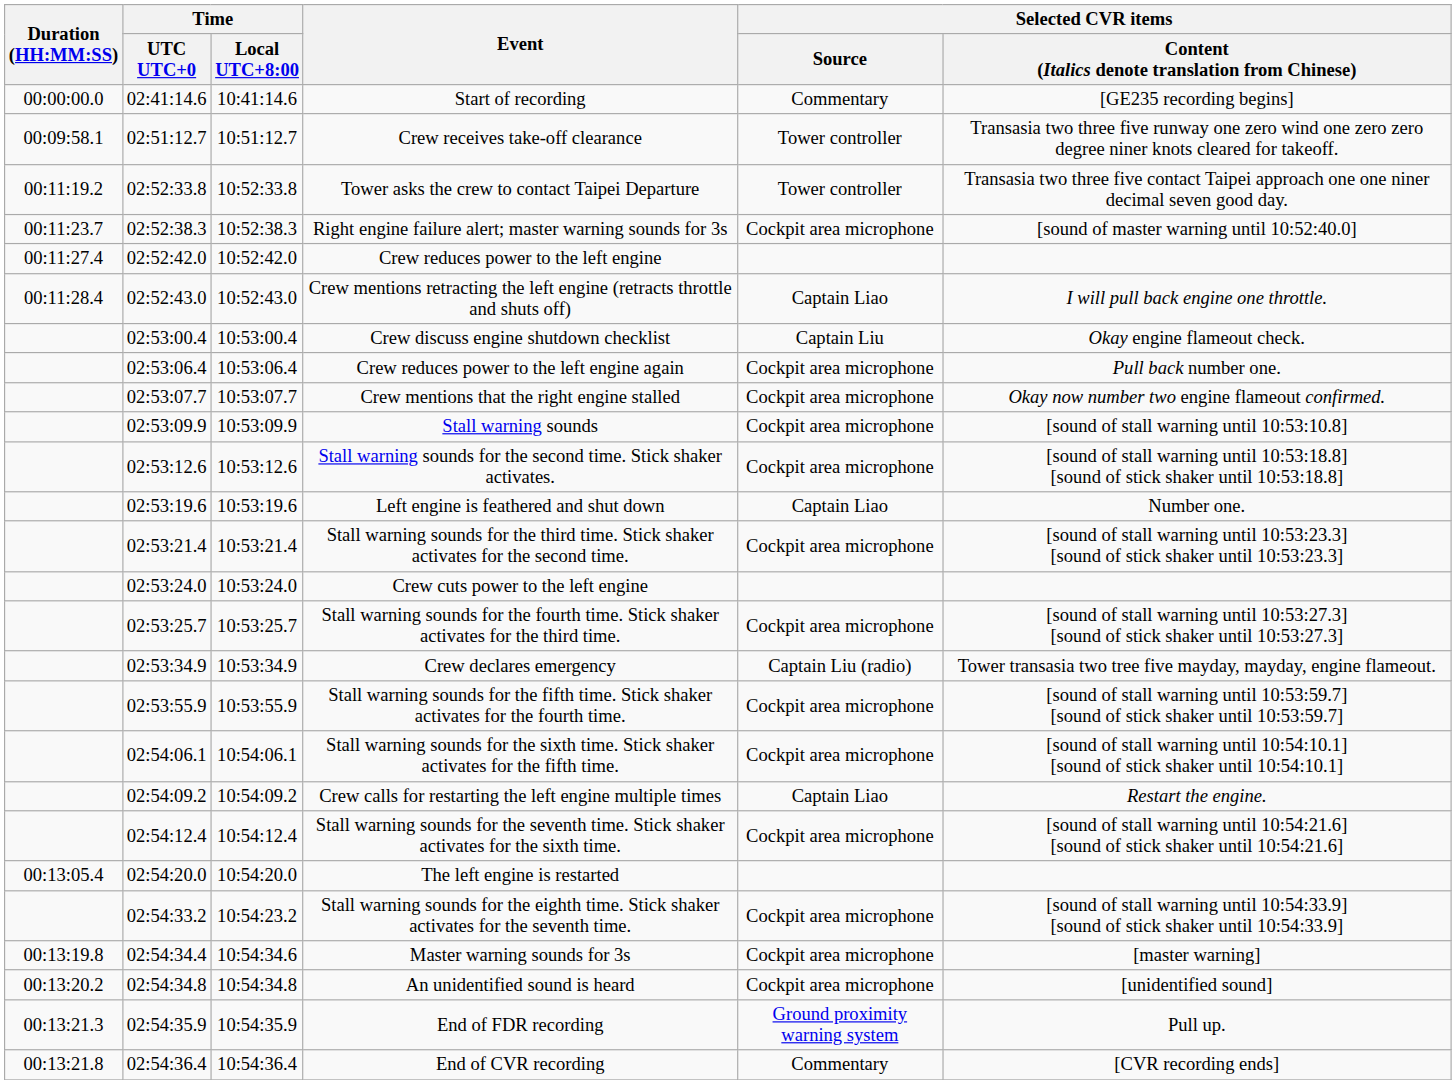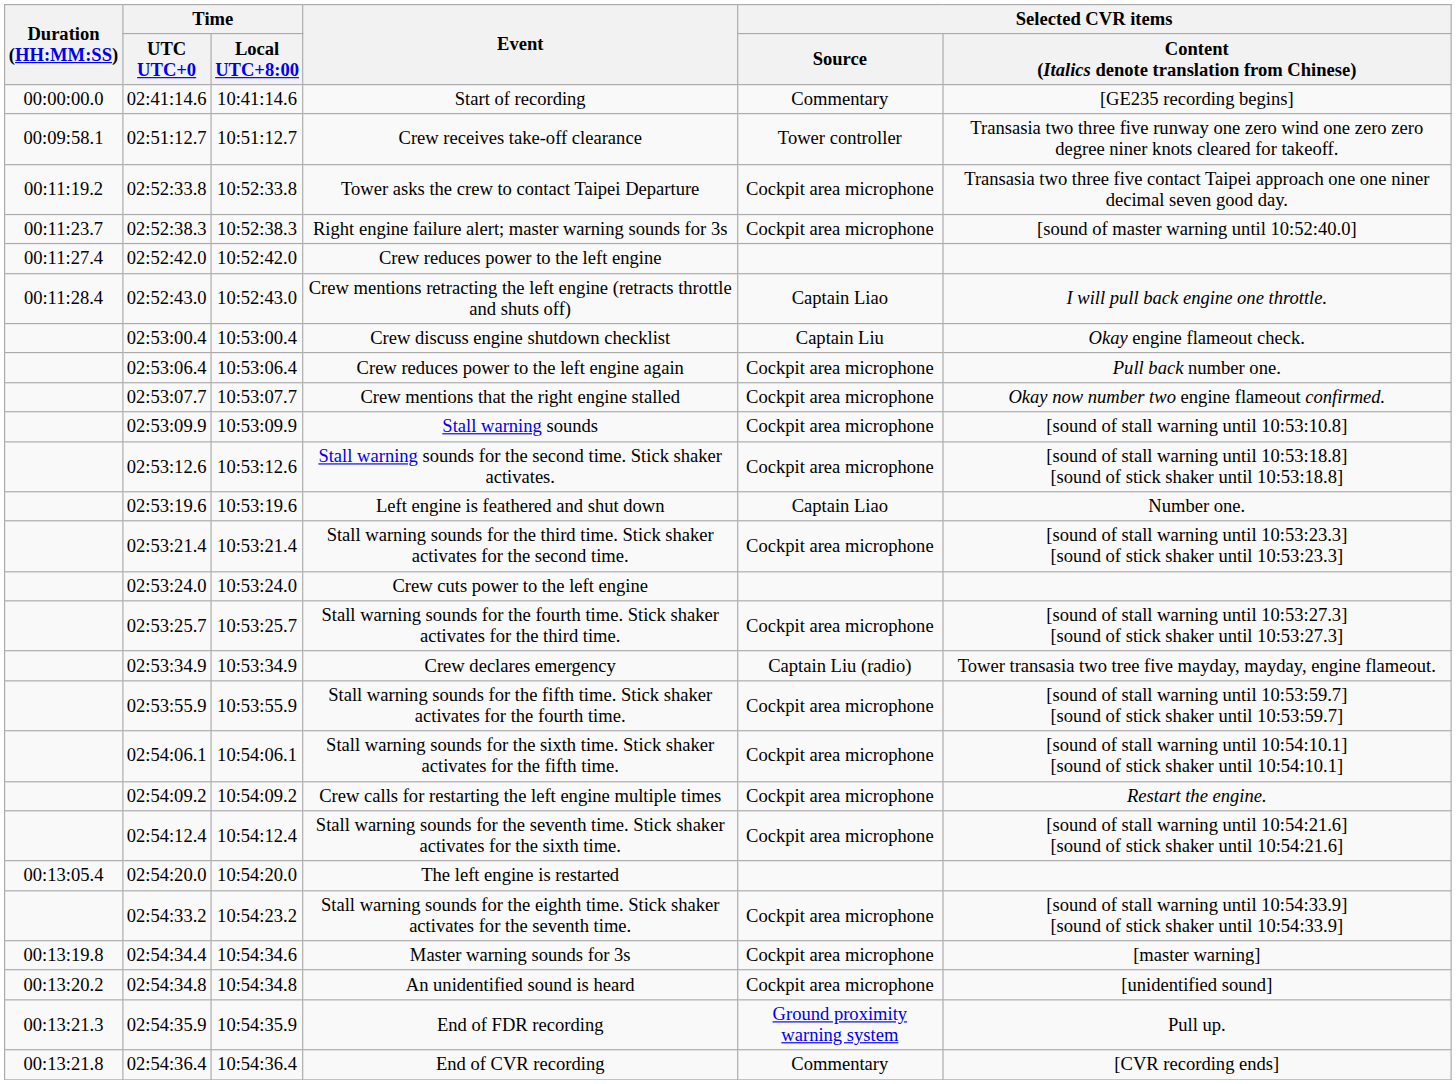 <table class="wikitable mw-collapsible mw-collapsed" style="text-align:center">
 <tr>
 <th rowspan="2">Duration<br>(<a href='#'>HH:MM:SS</a>)</th>
 <th colspan="2">Time</th>
 <th rowspan="2">Event</th>
 <th colspan="2">Selected CVR items</th>
 </tr>
 <tr>
 <th>UTC<br><a href='#'>UTC+0</a></th>
 <th>Local<br><a href='#'>UTC+8:00</a></th>
 <th>Source</th>
 <th>Content<br>(<em>Italics</em> denote translation from Chinese)</th>
 </tr>
 <tr>
 <td>00:00:00.0</td>
 <td scope="row">02:41:14.6</td>
 <td>10:41:14.6</td>
 <td>Start of recording</td>
 <td>Commentary</td>
 <td>[GE235 recording begins]</td>
 </tr>
 <tr>
 <td>00:09:58.1</td>
 <td>02:51:12.7</td>
 <td>10:51:12.7</td>
 <td>Crew receives take-off clearance</td>
 <td>Tower controller</td>
 <td>Transasia two three five runway one zero wind one zero zero degree niner knots cleared for takeoff.</td>
 </tr>
 <tr>
 <td>00:11:19.2</td>
 <td>02:52:33.8</td>
 <td>10:52:33.8</td>
 <td>Tower asks the crew to contact Taipei Departure</td>
-<td>Tower controller</td>
+<td>Cockpit area microphone</td>
 <td>Transasia two three five contact Taipei approach one one niner decimal seven good day.</td>
 </tr>
 <tr>
 <td>00:11:23.7</td>
 <td>02:52:38.3</td>
 <td>10:52:38.3</td>
 <td>Right engine failure alert; master warning sounds for 3s</td>
 <td>Cockpit area microphone</td>
 <td>[sound of master warning until 10:52:40.0]</td>
 </tr>
 <tr>
 <td>00:11:27.4</td>
 <td>02:52:42.0</td>
 <td>10:52:42.0</td>
 <td>Crew reduces power to the left engine</td>
 <td></td>
 <td></td>
 </tr>
 <tr>
 <td>00:11:28.4</td>
 <td>02:52:43.0</td>
 <td>10:52:43.0</td>
 <td>Crew mentions retracting the left engine (retracts throttle and shuts off)</td>
 <td>Captain Liao</td>
 <td><em>I will pull back engine one throttle.</em></td>
 </tr>
 <tr>
 <td></td>
 <td>02:53:00.4</td>
 <td>10:53:00.4</td>
 <td>Crew discuss engine shutdown checklist</td>
 <td>Captain Liu</td>
 <td><em>Okay</em> engine flameout check.</td>
 </tr>
 <tr>
 <td></td>
 <td>02:53:06.4</td>
 <td>10:53:06.4</td>
 <td>Crew reduces power to the left engine again</td>
 <td>Cockpit area microphone</td>
 <td><em>Pull back</em> number one.</td>
 </tr>
 <tr>
 <td></td>
 <td>02:53:07.7</td>
 <td>10:53:07.7</td>
 <td>Crew mentions that the right engine stalled</td>
 <td>Cockpit area microphone</td>
 <td><em>Okay now number two</em> engine flameout <em>confirmed.</em></td>
 </tr>
 <tr>
 <td></td>
 <td>02:53:09.9</td>
 <td>10:53:09.9</td>
 <td><a href='#'>Stall warning</a> sounds</td>
 <td>Cockpit area microphone</td>
 <td>[sound of stall warning until 10:53:10.8]</td>
 </tr>
 <tr>
 <td></td>
 <td>02:53:12.6</td>
 <td>10:53:12.6</td>
 <td><a href='#'>Stall warning</a> sounds for the second time. Stick shaker activates.</td>
 <td>Cockpit area microphone</td>
 <td>[sound of stall warning until 10:53:18.8]<br>[sound of stick shaker until 10:53:18.8]</td>
 </tr>
 <tr>
 <td></td>
 <td>02:53:19.6</td>
 <td>10:53:19.6</td>
 <td>Left engine is feathered and shut down</td>
 <td>Captain Liao</td>
 <td>Number one.</td>
 </tr>
 <tr>
 <td></td>
 <td>02:53:21.4</td>
 <td>10:53:21.4</td>
 <td>Stall warning sounds for the third time. Stick shaker activates for the second time.</td>
 <td>Cockpit area microphone</td>
 <td>[sound of stall warning until 10:53:23.3]<br>[sound of stick shaker until 10:53:23.3]</td>
 </tr>
 <tr>
 <td></td>
 <td>02:53:24.0</td>
 <td>10:53:24.0</td>
 <td>Crew cuts power to the left engine</td>
 <td></td>
 <td></td>
 </tr>
 <tr>
 <td></td>
 <td>02:53:25.7</td>
 <td>10:53:25.7</td>
 <td>Stall warning sounds for the fourth time. Stick shaker activates for the third time.</td>
 <td>Cockpit area microphone</td>
 <td>[sound of stall warning until 10:53:27.3]<br>[sound of stick shaker until 10:53:27.3]</td>
 </tr>
 <tr>
 <td></td>
 <td>02:53:34.9</td>
 <td>10:53:34.9</td>
 <td>Crew declares emergency</td>
 <td>Captain Liu (radio)</td>
 <td>Tower transasia two tree five mayday, mayday, engine flameout.</td>
 </tr>
 <tr>
 <td></td>
 <td>02:53:55.9</td>
 <td>10:53:55.9</td>
 <td>Stall warning sounds for the fifth time. Stick shaker activates for the fourth time.</td>
 <td>Cockpit area microphone</td>
 <td>[sound of stall warning until 10:53:59.7]<br>[sound of stick shaker until 10:53:59.7]</td>
 </tr>
 <tr>
 <td></td>
 <td>02:54:06.1</td>
 <td>10:54:06.1</td>
 <td>Stall warning sounds for the sixth time. Stick shaker activates for the fifth time.</td>
 <td>Cockpit area microphone</td>
 <td>[sound of stall warning until 10:54:10.1]<br>[sound of stick shaker until 10:54:10.1]</td>
 </tr>
 <tr>
 <td></td>
 <td>02:54:09.2</td>
 <td>10:54:09.2</td>
 <td>Crew calls for restarting the left engine multiple times</td>
-<td>Captain Liao</td>
+<td>Cockpit area microphone</td>
 <td><em>Restart the engine.</em></td>
 </tr>
 <tr>
 <td></td>
 <td>02:54:12.4</td>
 <td>10:54:12.4</td>
 <td>Stall warning sounds for the seventh time. Stick shaker activates for the sixth time.</td>
 <td>Cockpit area microphone</td>
 <td>[sound of stall warning until 10:54:21.6]<br>[sound of stick shaker until 10:54:21.6]</td>
 </tr>
 <tr>
 <td>00:13:05.4</td>
 <td>02:54:20.0</td>
 <td>10:54:20.0</td>
 <td>The left engine is restarted</td>
 <td></td>
 <td></td>
 </tr>
 <tr>
 <td></td>
 <td>02:54:33.2</td>
 <td>10:54:23.2</td>
 <td>Stall warning sounds for the eighth time. Stick shaker activates for the seventh time.</td>
 <td>Cockpit area microphone</td>
 <td>[sound of stall warning until 10:54:33.9]<br>[sound of stick shaker until 10:54:33.9]</td>
 </tr>
 <tr>
 <td>00:13:19.8</td>
 <td>02:54:34.4</td>
 <td>10:54:34.6</td>
 <td>Master warning sounds for 3s</td>
 <td>Cockpit area microphone</td>
 <td>[master warning]</td>
 </tr>
 <tr>
 <td>00:13:20.2</td>
 <td>02:54:34.8</td>
 <td>10:54:34.8</td>
 <td>An unidentified sound is heard</td>
 <td>Cockpit area microphone</td>
 <td>[unidentified sound]</td>
 </tr>
 <tr>
 <td>00:13:21.3</td>
 <td>02:54:35.9</td>
 <td>10:54:35.9</td>
 <td>End of FDR recording</td>
 <td><a href='#'>Ground proximity warning system</a></td>
 <td>Pull up.</td>
 </tr>
 <tr>
 <td>00:13:21.8</td>
 <td>02:54:36.4</td>
 <td>10:54:36.4</td>
 <td>End of CVR recording</td>
 <td>Commentary</td>
 <td>[CVR recording ends]</td>
 </tr>
 </table>
